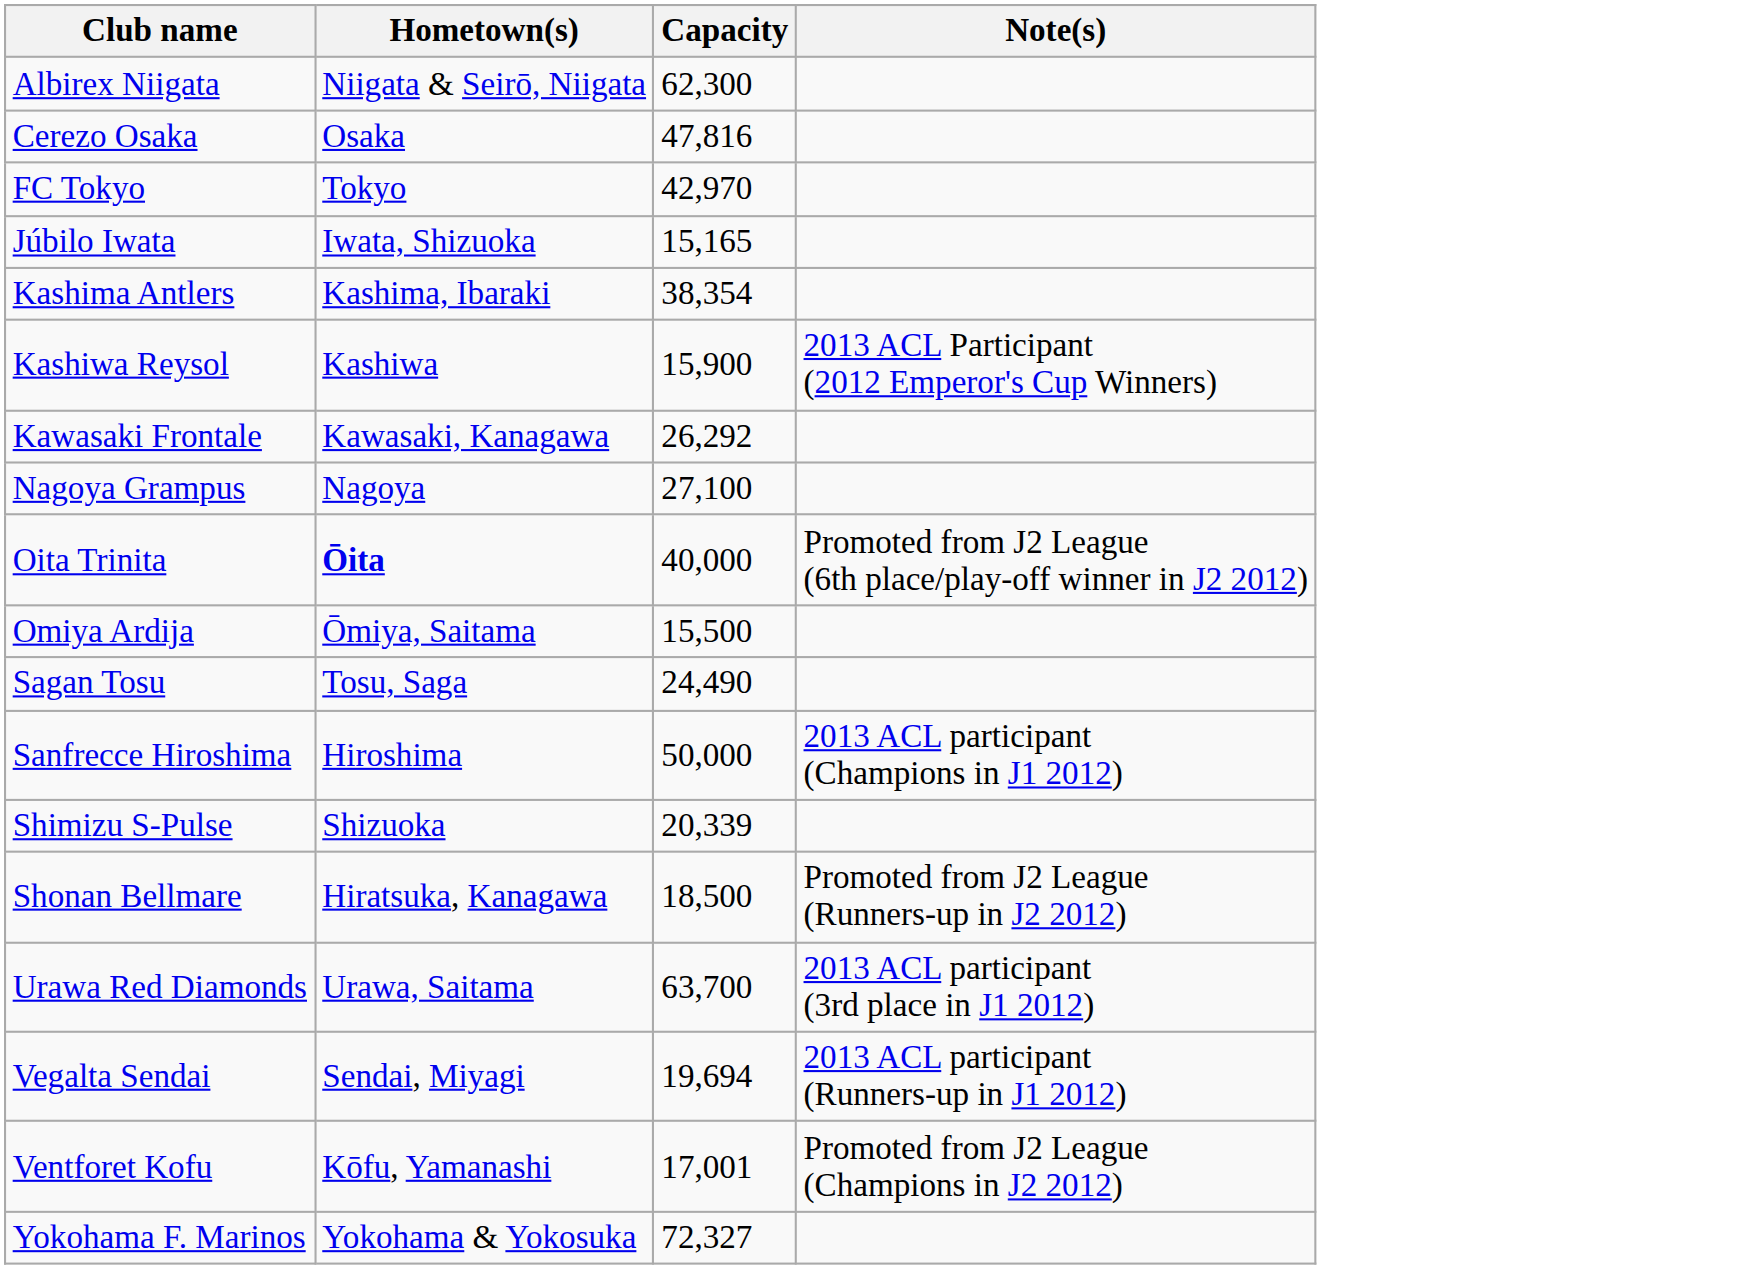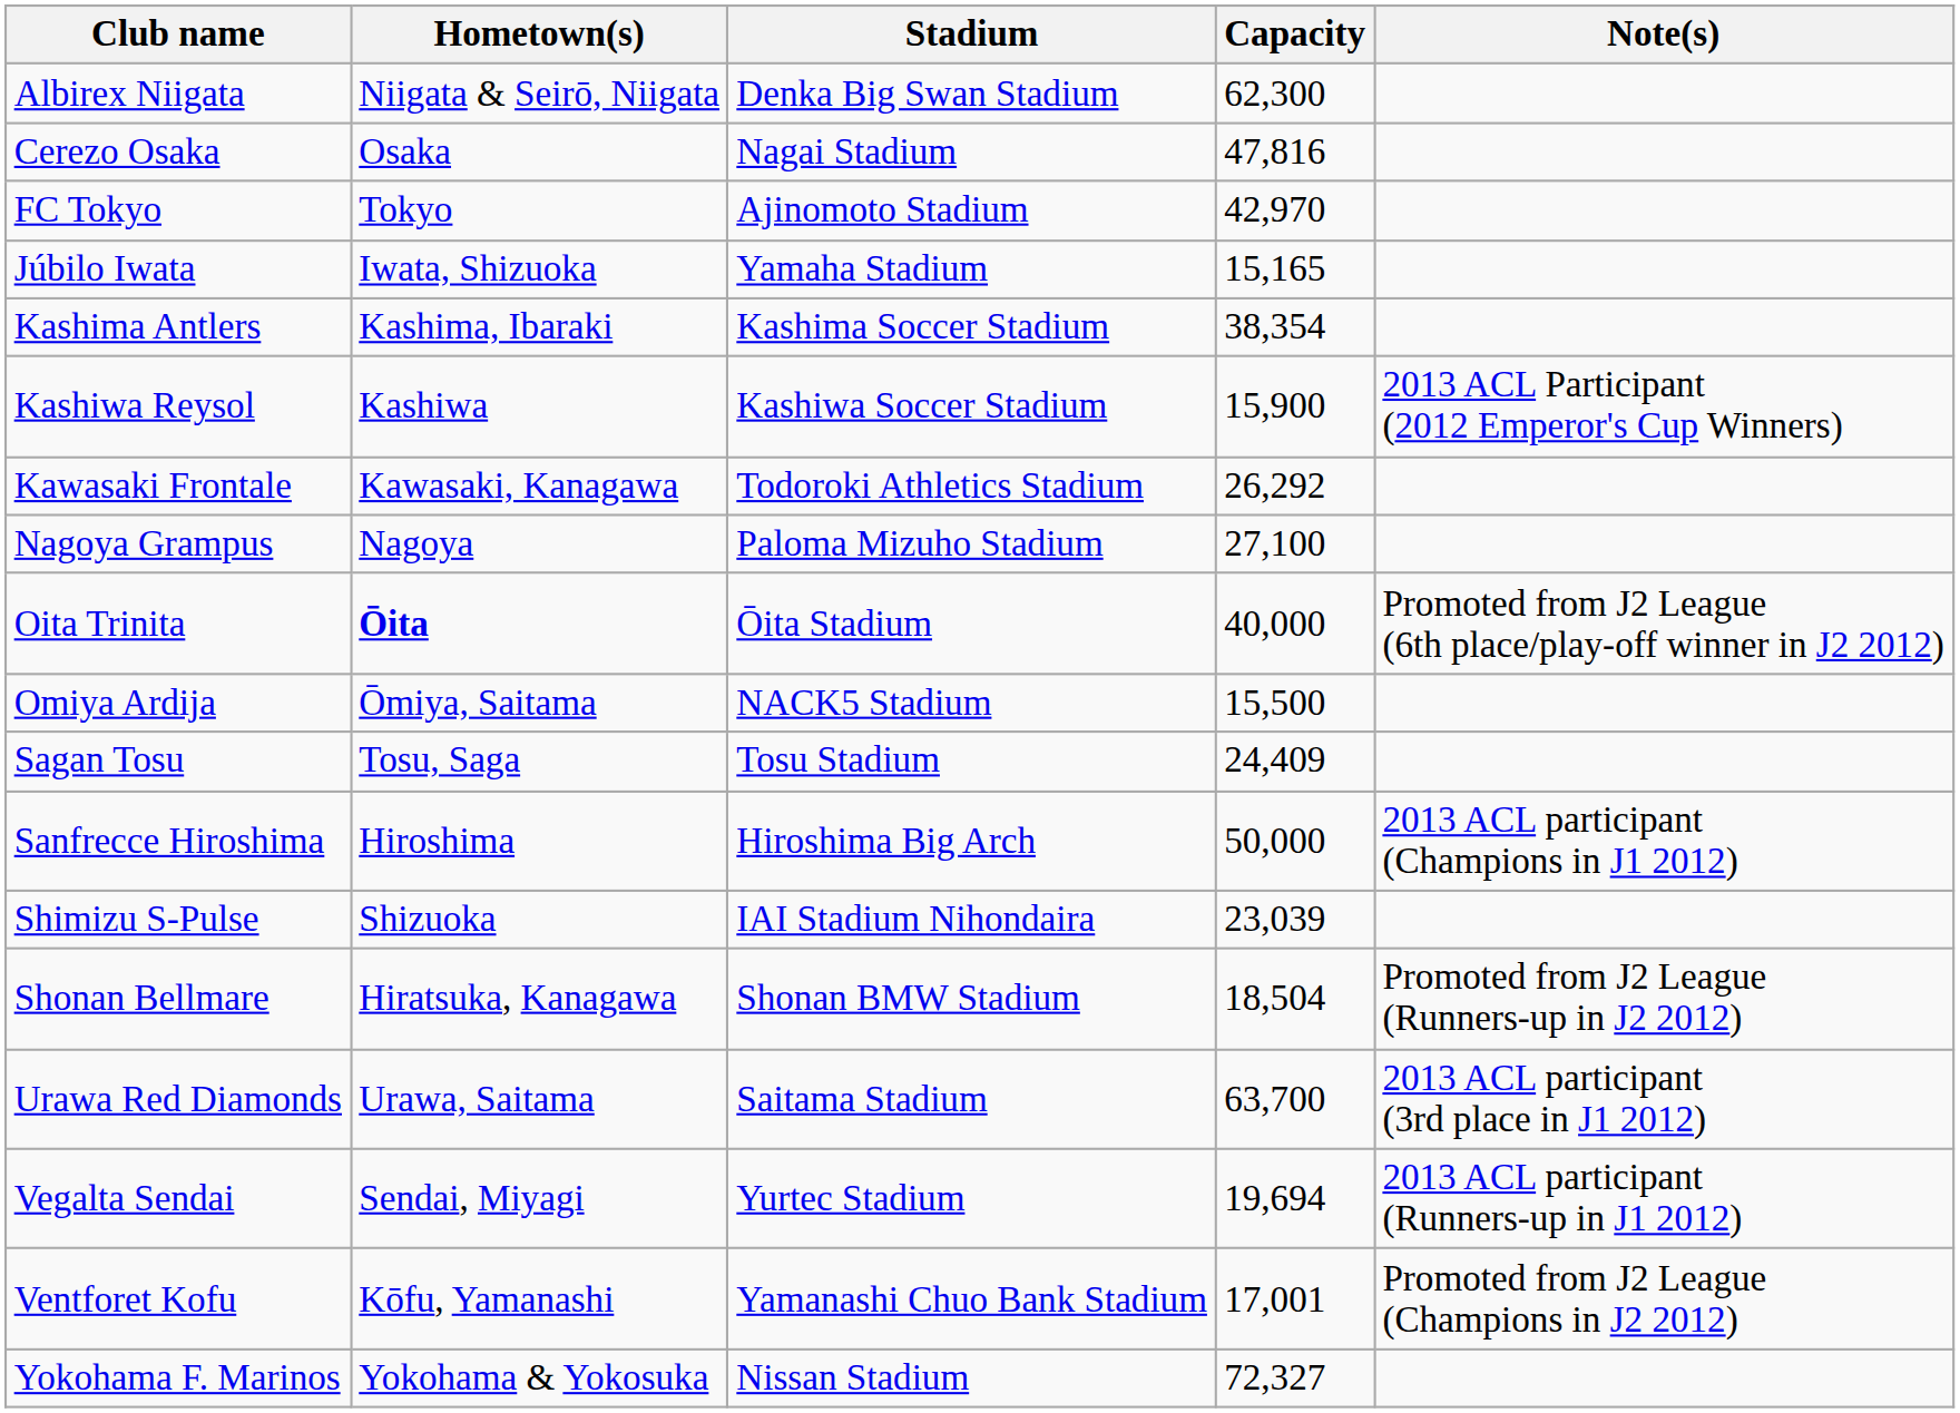 <table class="wikitable sortable">
 <tr>
 <th>Club name</th>
 <th>Hometown(s)</th>
+<th>Stadium</th>
 <th>Capacity</th>
 <th>Note(s)</th>
 </tr>
 <tr>
 <td><a href='#'>Albirex Niigata</a></td>
 <td><a href='#'>Niigata</a> & <a href='#'>Seirō, Niigata</a></td>
+<td><a href='#'>Denka Big Swan Stadium</a></td>
 <td>62,300</td>
 <td></td>
 </tr>
 <tr>
 <td><a href='#'>Cerezo Osaka</a></td>
 <td><a href='#'>Osaka</a></td>
+<td><a href='#'>Nagai Stadium</a></td>
 <td>47,816</td>
 <td></td>
 </tr>
 <tr>
 <td><a href='#'>FC Tokyo</a></td>
 <td><a href='#'>Tokyo</a></td>
+<td><a href='#'>Ajinomoto Stadium</a></td>
 <td>42,970</td>
 <td></td>
 </tr>
 <tr>
 <td><a href='#'>Júbilo Iwata</a></td>
 <td><a href='#'>Iwata, Shizuoka</a></td>
+<td><a href='#'>Yamaha Stadium</a></td>
 <td>15,165</td>
 <td></td>
 </tr>
 <tr>
 <td><a href='#'>Kashima Antlers</a></td>
 <td><a href='#'>Kashima, Ibaraki</a></td>
+<td><a href='#'>Kashima Soccer Stadium</a></td>
 <td>38,354</td>
 <td></td>
 </tr>
 <tr>
 <td><a href='#'>Kashiwa Reysol</a></td>
 <td><a href='#'>Kashiwa</a></td>
+<td><a href='#'>Kashiwa Soccer Stadium</a></td>
 <td>15,900</td>
 <td><a href='#'>2013 ACL</a> Participant <br>(<a href='#'>2012 Emperor's Cup</a> Winners)</td>
 </tr>
 <tr>
 <td><a href='#'>Kawasaki Frontale</a></td>
 <td><a href='#'>Kawasaki, Kanagawa</a></td>
+<td><a href='#'>Todoroki Athletics Stadium</a></td>
 <td>26,292</td>
 <td></td>
 </tr>
 <tr>
 <td><a href='#'>Nagoya Grampus</a></td>
 <td><a href='#'>Nagoya</a></td>
+<td><a href='#'>Paloma Mizuho Stadium</a></td>
 <td>27,100</td>
 <td></td>
 </tr>
 <tr>
 <td><a href='#'>Oita Trinita</a></td>
 <td><strong><a href='#'>Ōita</a></strong></td>
+<td><a href='#'>Ōita Stadium</a></td>
 <td>40,000</td>
 <td>Promoted from J2 League <br>(6th place/play-off winner in <a href='#'>J2 2012</a>)</td>
 </tr>
 <tr>
 <td><a href='#'>Omiya Ardija</a></td>
 <td><a href='#'>Ōmiya, Saitama</a></td>
+<td><a href='#'>NACK5 Stadium</a></td>
 <td>15,500</td>
 <td></td>
 </tr>
 <tr>
 <td><a href='#'>Sagan Tosu</a></td>
 <td><a href='#'>Tosu, Saga</a></td>
-<td>24,490</td>
+<td><a href='#'>Tosu Stadium</a></td>
+<td>24,409</td>
 <td></td>
 </tr>
 <tr>
 <td><a href='#'>Sanfrecce Hiroshima</a></td>
 <td><a href='#'>Hiroshima</a></td>
+<td><a href='#'>Hiroshima Big Arch</a></td>
 <td>50,000</td>
 <td><a href='#'>2013 ACL</a> participant<br>(Champions in <a href='#'>J1 2012</a>)</td>
 </tr>
 <tr>
 <td><a href='#'>Shimizu S-Pulse</a></td>
 <td><a href='#'>Shizuoka</a></td>
-<td>20,339</td>
+<td><a href='#'>IAI Stadium Nihondaira</a></td>
+<td>23,039</td>
 <td></td>
 </tr>
 <tr>
 <td><a href='#'>Shonan Bellmare</a></td>
 <td><a href='#'>Hiratsuka</a>, <a href='#'>Kanagawa</a></td>
-<td>18,500</td>
+<td><a href='#'>Shonan BMW Stadium</a></td>
+<td>18,504</td>
 <td>Promoted from J2 League<br>(Runners-up in <a href='#'>J2 2012</a>)</td>
 </tr>
 <tr>
 <td><a href='#'>Urawa Red Diamonds</a></td>
 <td><a href='#'>Urawa, Saitama</a></td>
+<td><a href='#'>Saitama Stadium</a></td>
 <td>63,700</td>
 <td><a href='#'>2013 ACL</a> participant<br>(3rd place in <a href='#'>J1 2012</a>)</td>
 </tr>
 <tr>
 <td><a href='#'>Vegalta Sendai</a></td>
 <td><a href='#'>Sendai</a>, <a href='#'>Miyagi</a></td>
+<td><a href='#'>Yurtec Stadium</a></td>
 <td>19,694</td>
 <td><a href='#'>2013 ACL</a> participant<br>(Runners-up in <a href='#'>J1 2012</a>)</td>
 </tr>
 <tr>
 <td><a href='#'>Ventforet Kofu</a></td>
 <td><a href='#'>Kōfu</a>, <a href='#'>Yamanashi</a></td>
+<td><a href='#'>Yamanashi Chuo Bank Stadium</a></td>
 <td>17,001</td>
 <td>Promoted from J2 League <br>(Champions in <a href='#'>J2 2012</a>)</td>
 </tr>
 <tr>
 <td><a href='#'>Yokohama F. Marinos</a></td>
 <td><a href='#'>Yokohama</a> & <a href='#'>Yokosuka</a></td>
+<td><a href='#'>Nissan Stadium</a></td>
 <td>72,327</td>
 <td></td>
 </tr>
 </table>
